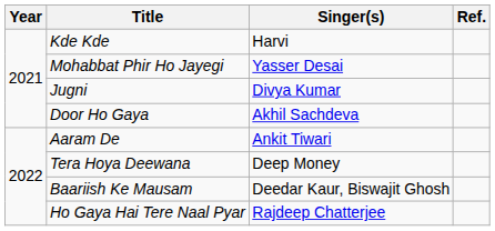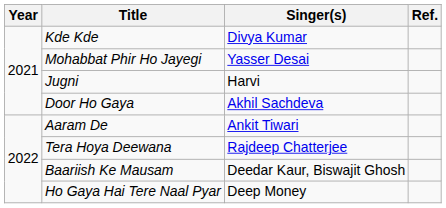 <table class="wikitable">
 <tr>
 <th>Year</th>
 <th>Title</th>
 <th>Singer(s)</th>
 <th>Ref.</th>
 </tr>
 <tr>
 <td rowspan="4">2021</td>
 <td><em>Kde Kde</em></td>
-<td>Harvi</td>
+<td><a href='#'>Divya Kumar</a></td>
 <td></td>
 </tr>
 <tr>
 <td><em>Mohabbat Phir Ho Jayegi</em></td>
 <td><a href='#'>Yasser Desai</a></td>
 <td></td>
 </tr>
 <tr>
 <td><em>Jugni</em></td>
-<td><a href='#'>Divya Kumar</a></td>
+<td>Harvi</td>
 <td></td>
 </tr>
 <tr>
 <td><em>Door Ho Gaya</em></td>
 <td><a href='#'>Akhil Sachdeva</a></td>
 <td></td>
 </tr>
 <tr>
 <td rowspan="4">2022</td>
 <td><em>Aaram De</em></td>
 <td><a href='#'>Ankit Tiwari</a></td>
 <td></td>
 </tr>
 <tr>
 <td><em>Tera Hoya Deewana</em></td>
-<td>Deep Money</td>
+<td><a href='#'>Rajdeep Chatterjee</a></td>
 <td></td>
 </tr>
 <tr>
 <td><em>Baariish Ke Mausam</em></td>
 <td>Deedar Kaur, Biswajit Ghosh</td>
 <td></td>
 </tr>
 <tr>
 <td><em>Ho Gaya Hai Tere Naal Pyar</em></td>
-<td><a href='#'>Rajdeep Chatterjee</a></td>
+<td>Deep Money</td>
 <td></td>
 </tr>
 </table>
